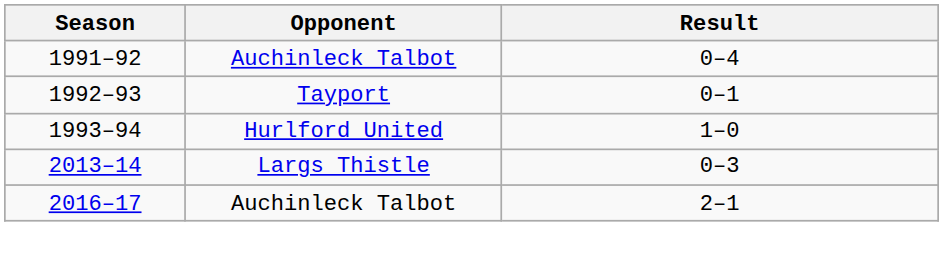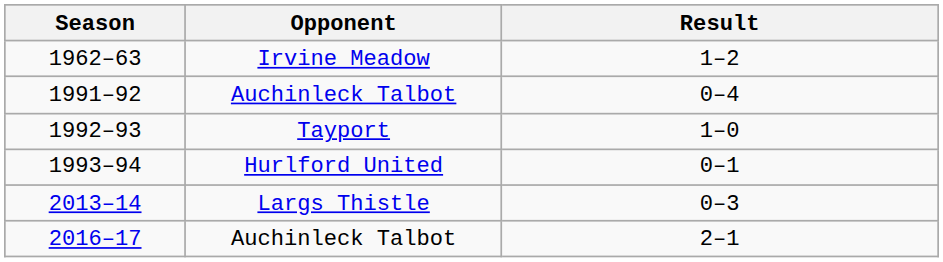 <table class="wikitable" style="text-align: center;">
 <tr>
 <th width=100>Season</th>
 <th width=180>Opponent</th>
 <th width=250>Result</th>
+</tr>
+<tr>
+<td>1962–63</td>
+<td><a href='#'>Irvine Meadow</a></td>
+<td>1–2</td>
 </tr>
 <tr>
 <td>1991–92</td>
 <td><a href='#'>Auchinleck Talbot</a></td>
 <td>0–4</td>
 </tr>
 <tr>
 <td>1992–93</td>
 <td><a href='#'>Tayport</a></td>
-<td>0–1</td>
+<td>1–0</td>
 </tr>
 <tr>
 <td>1993–94</td>
 <td><a href='#'>Hurlford United</a></td>
-<td>1–0</td>
+<td>0–1</td>
 </tr>
 <tr>
 <td><a href='#'>2013–14</a></td>
 <td><a href='#'>Largs Thistle</a></td>
 <td>0–3</td>
 </tr>
 <tr>
 <td><a href='#'>2016–17</a></td>
 <td>Auchinleck Talbot</td>
 <td>2–1</td>
 </tr>
 </table>
